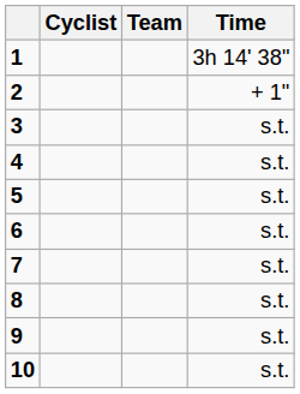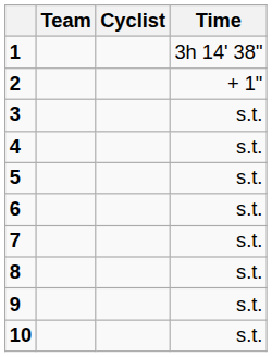 <table class="wikitable">
 <tr>
 <th></th>
+<th>Team</th>
 <th>Cyclist</th>
-<th>Team</th>
 <th>Time</th>
 </tr>
 <tr>
 <td><strong>1</strong></td>
 <td></td>
 <td></td>
 <td align=right>3h 14' 38"</td>
 </tr>
 <tr>
 <td><strong>2</strong></td>
 <td></td>
 <td></td>
 <td align=right>+ 1"</td>
 </tr>
 <tr>
 <td><strong>3</strong></td>
 <td></td>
 <td></td>
 <td align=right>s.t.</td>
 </tr>
 <tr>
 <td><strong>4</strong></td>
 <td></td>
 <td></td>
 <td align=right>s.t.</td>
 </tr>
 <tr>
 <td><strong>5</strong></td>
 <td></td>
 <td></td>
 <td align=right>s.t.</td>
 </tr>
 <tr>
 <td><strong>6</strong></td>
 <td></td>
 <td></td>
 <td align=right>s.t.</td>
 </tr>
 <tr>
 <td><strong>7</strong></td>
 <td></td>
 <td></td>
 <td align=right>s.t.</td>
 </tr>
 <tr>
 <td><strong>8</strong></td>
 <td></td>
 <td></td>
 <td align=right>s.t.</td>
 </tr>
 <tr>
 <td><strong>9</strong></td>
 <td></td>
 <td></td>
 <td align=right>s.t.</td>
 </tr>
 <tr>
 <td><strong>10</strong></td>
 <td></td>
 <td></td>
 <td align=right>s.t.</td>
 </tr>
 </table>
